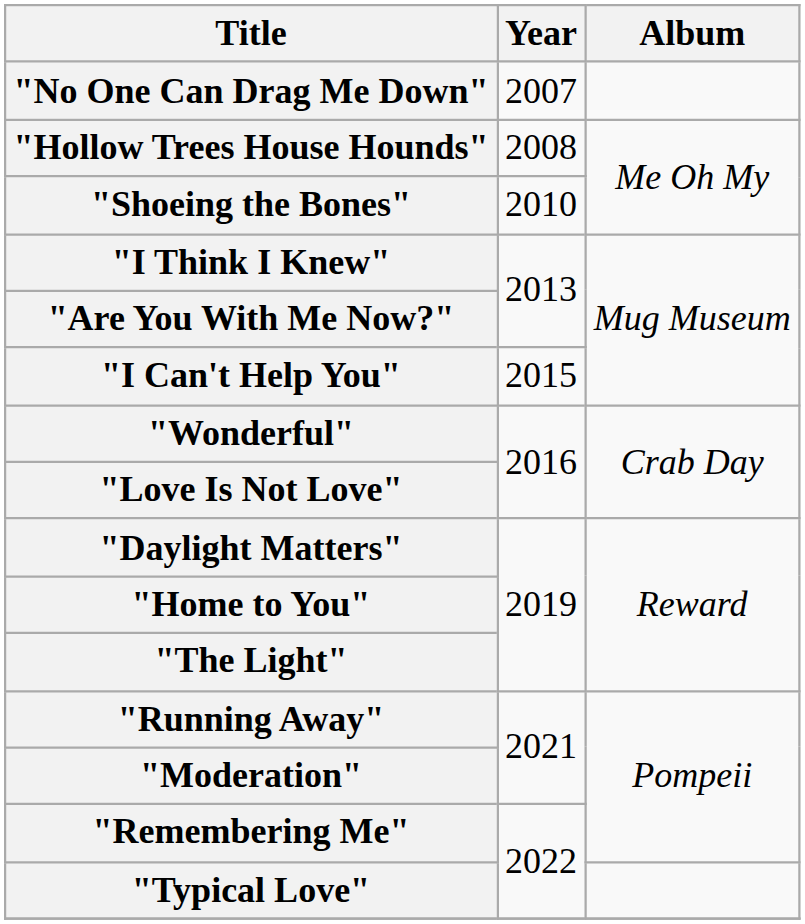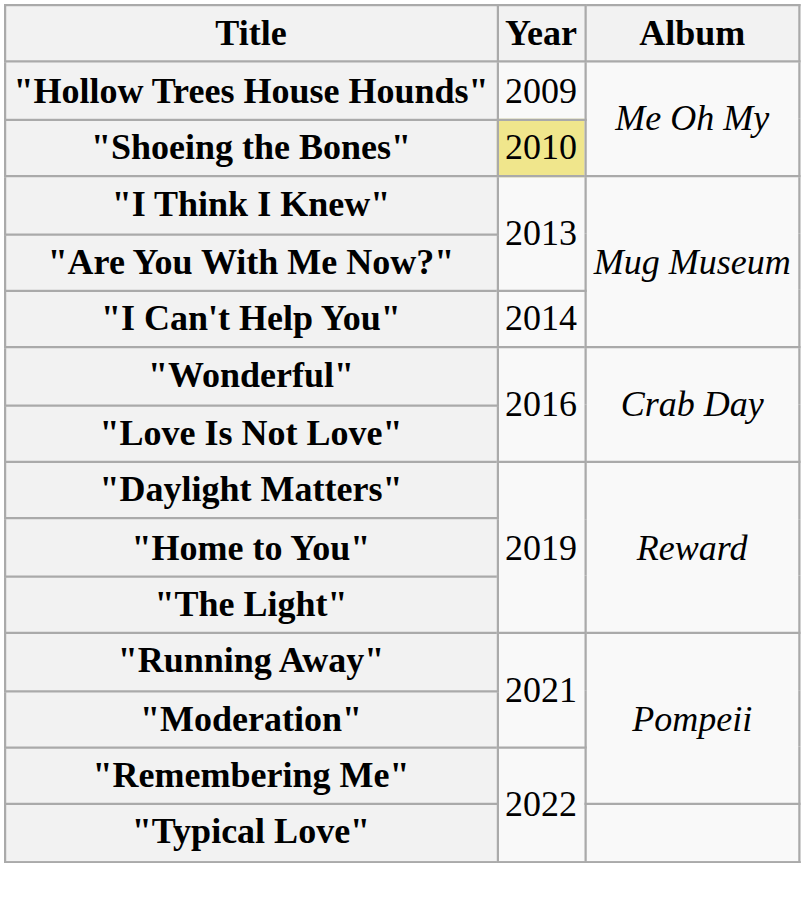 <table class="wikitable plainrowheaders" style="text-align:center;">
 <tr>
 <th scope="col">Title</th>
 <th scope="col">Year</th>
 <th scope="col">Album</th>
 </tr>
 <tr>
-<th scope="row">"No One Can Drag Me Down"</th>
-<td>2007</td>
-<td></td>
-</tr>
-<tr>
 <th scope="row">"Hollow Trees House Hounds"</th>
-<td>2008</td>
+<td>2009</td>
 <td rowspan="2"><em>Me Oh My</em></td>
 </tr>
 <tr>
 <th scope="row">"Shoeing the Bones"</th>
-<td>2010</td>
+<td style="background: khaki;">2010</td>
 </tr>
 <tr>
 <th scope="row">"I Think I Knew"<br></th>
 <td rowspan="2">2013</td>
 <td rowspan="3"><em>Mug Museum</em></td>
 </tr>
 <tr>
 <th scope="row">"Are You With Me Now?"</th>
 </tr>
 <tr>
 <th scope="row">"I Can't Help You"</th>
-<td>2015</td>
+<td>2014</td>
 </tr>
 <tr>
 <th scope="row">"Wonderful"</th>
 <td rowspan="2">2016</td>
 <td rowspan="2"><em>Crab Day</em></td>
 </tr>
 <tr>
 <th scope="row">"Love Is Not Love"</th>
 </tr>
 <tr>
 <th scope="row">"Daylight Matters"</th>
 <td rowspan="3">2019</td>
 <td rowspan="3"><em>Reward</em></td>
 </tr>
 <tr>
 <th scope="row">"Home to You"</th>
 </tr>
 <tr>
 <th scope="row">"The Light"</th>
 </tr>
 <tr>
 <th scope="row">"Running Away"</th>
 <td rowspan="2">2021</td>
 <td rowspan="3"><em>Pompeii</em></td>
 </tr>
 <tr>
 <th scope="row">"Moderation"</th>
 </tr>
 <tr>
 <th scope="row">"Remembering Me"</th>
 <td rowspan="2">2022</td>
 </tr>
 <tr>
 <th scope="row">"Typical Love"</th>
 <td></td>
 </tr>
 <tr>
 </tr>
 </table>
